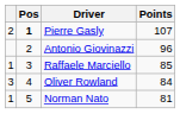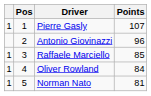 <table class="wikitable" style="font-size: 85%;">
 <tr>
 <th></th>
 <th>Pos</th>
 <th>Driver</th>
 <th>Points</th>
 </tr>
 <tr>
-<td align="left"> 2</td>
-<td align="center"><strong>1</strong></td>
+<td align="left"> 1</td>
+<td align="center">1</td>
 <td> <a href='#'>Pierre Gasly</a></td>
 <td align="right">107</td>
 </tr>
 <tr>
 <td align="left"></td>
 <td align="center">2</td>
 <td> <a href='#'>Antonio Giovinazzi</a></td>
 <td align="right">96</td>
 </tr>
 <tr>
 <td align="left"> 1</td>
 <td align="center">3</td>
 <td> <a href='#'>Raffaele Marciello</a></td>
 <td align="right">85</td>
 </tr>
 <tr>
-<td align="left"> 3</td>
+<td align="left"> 1</td>
 <td align="center">4</td>
 <td> <a href='#'>Oliver Rowland</a></td>
 <td align="right">84</td>
 </tr>
 <tr>
 <td align="left"> 1</td>
 <td align="center">5</td>
 <td> <a href='#'>Norman Nato</a></td>
 <td align="right">81</td>
 </tr>
 </table>
